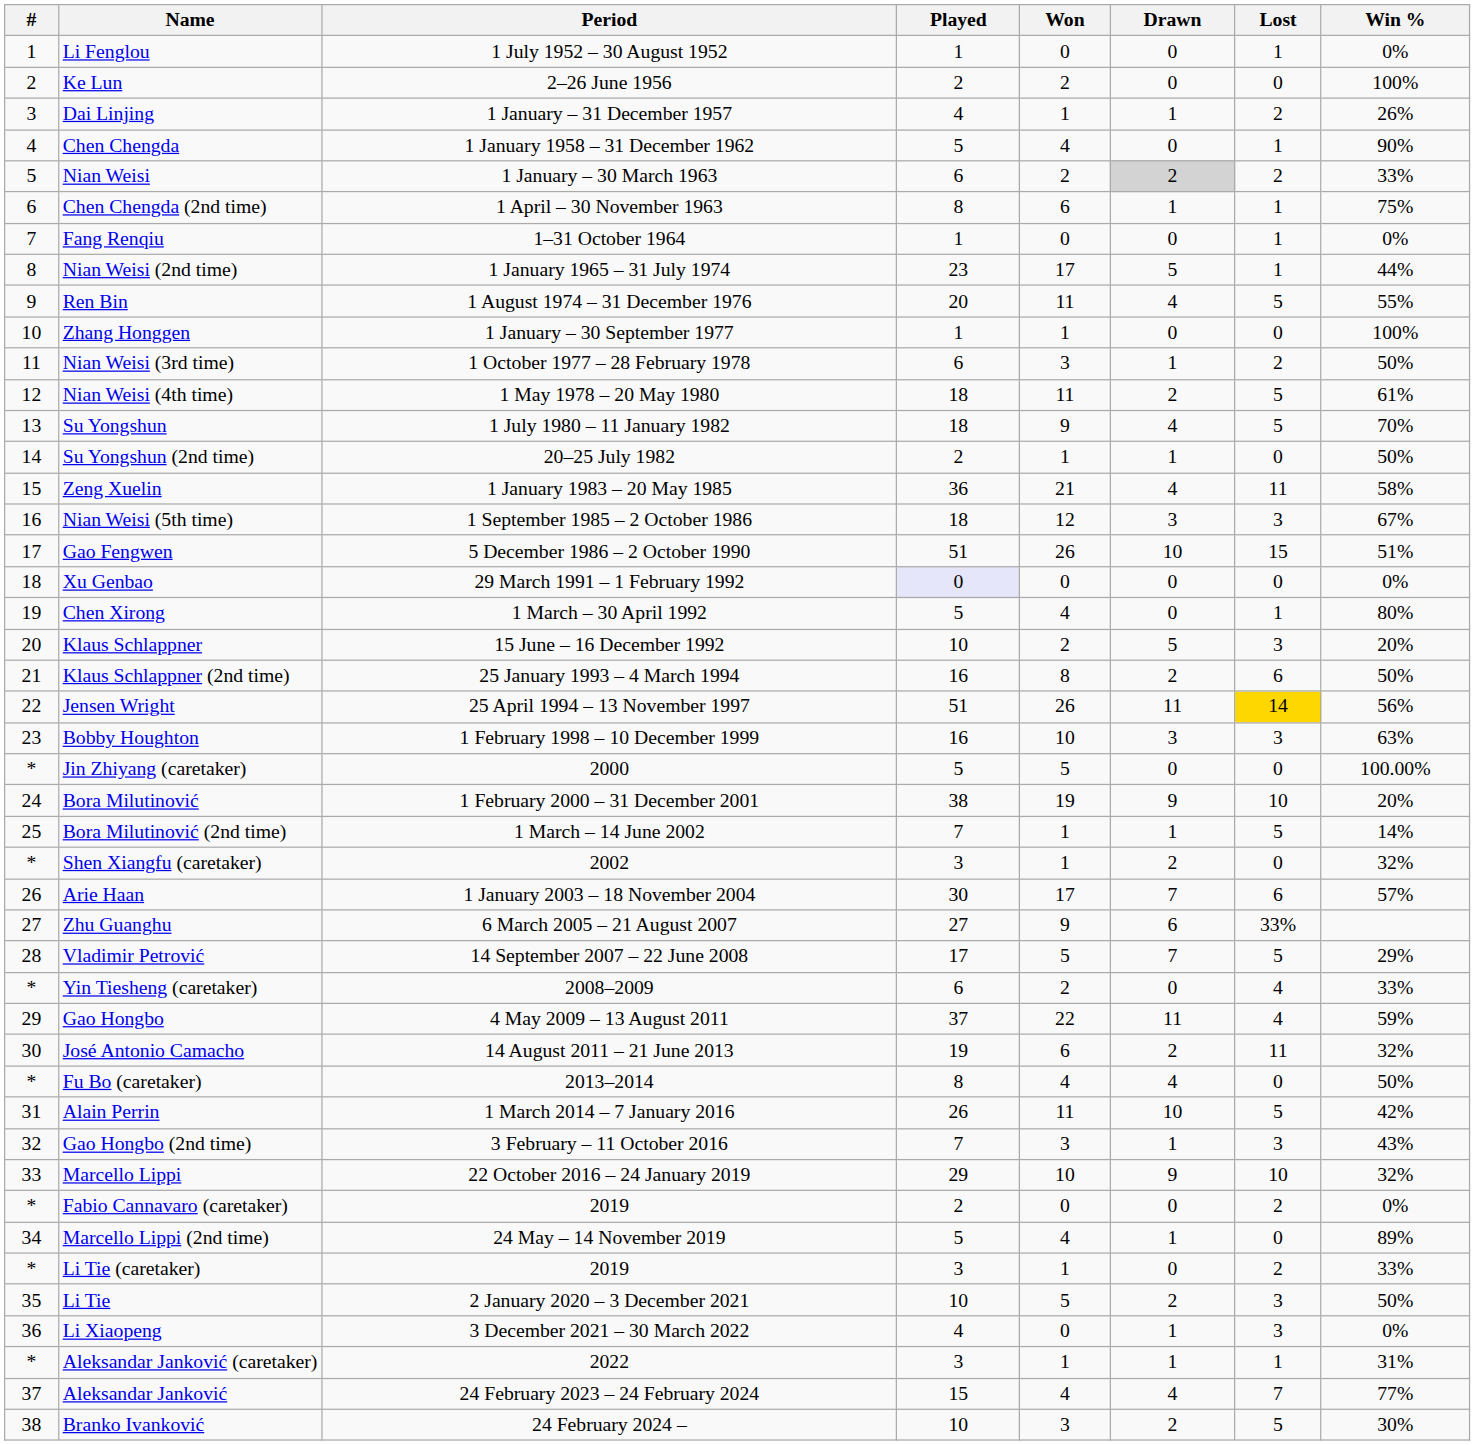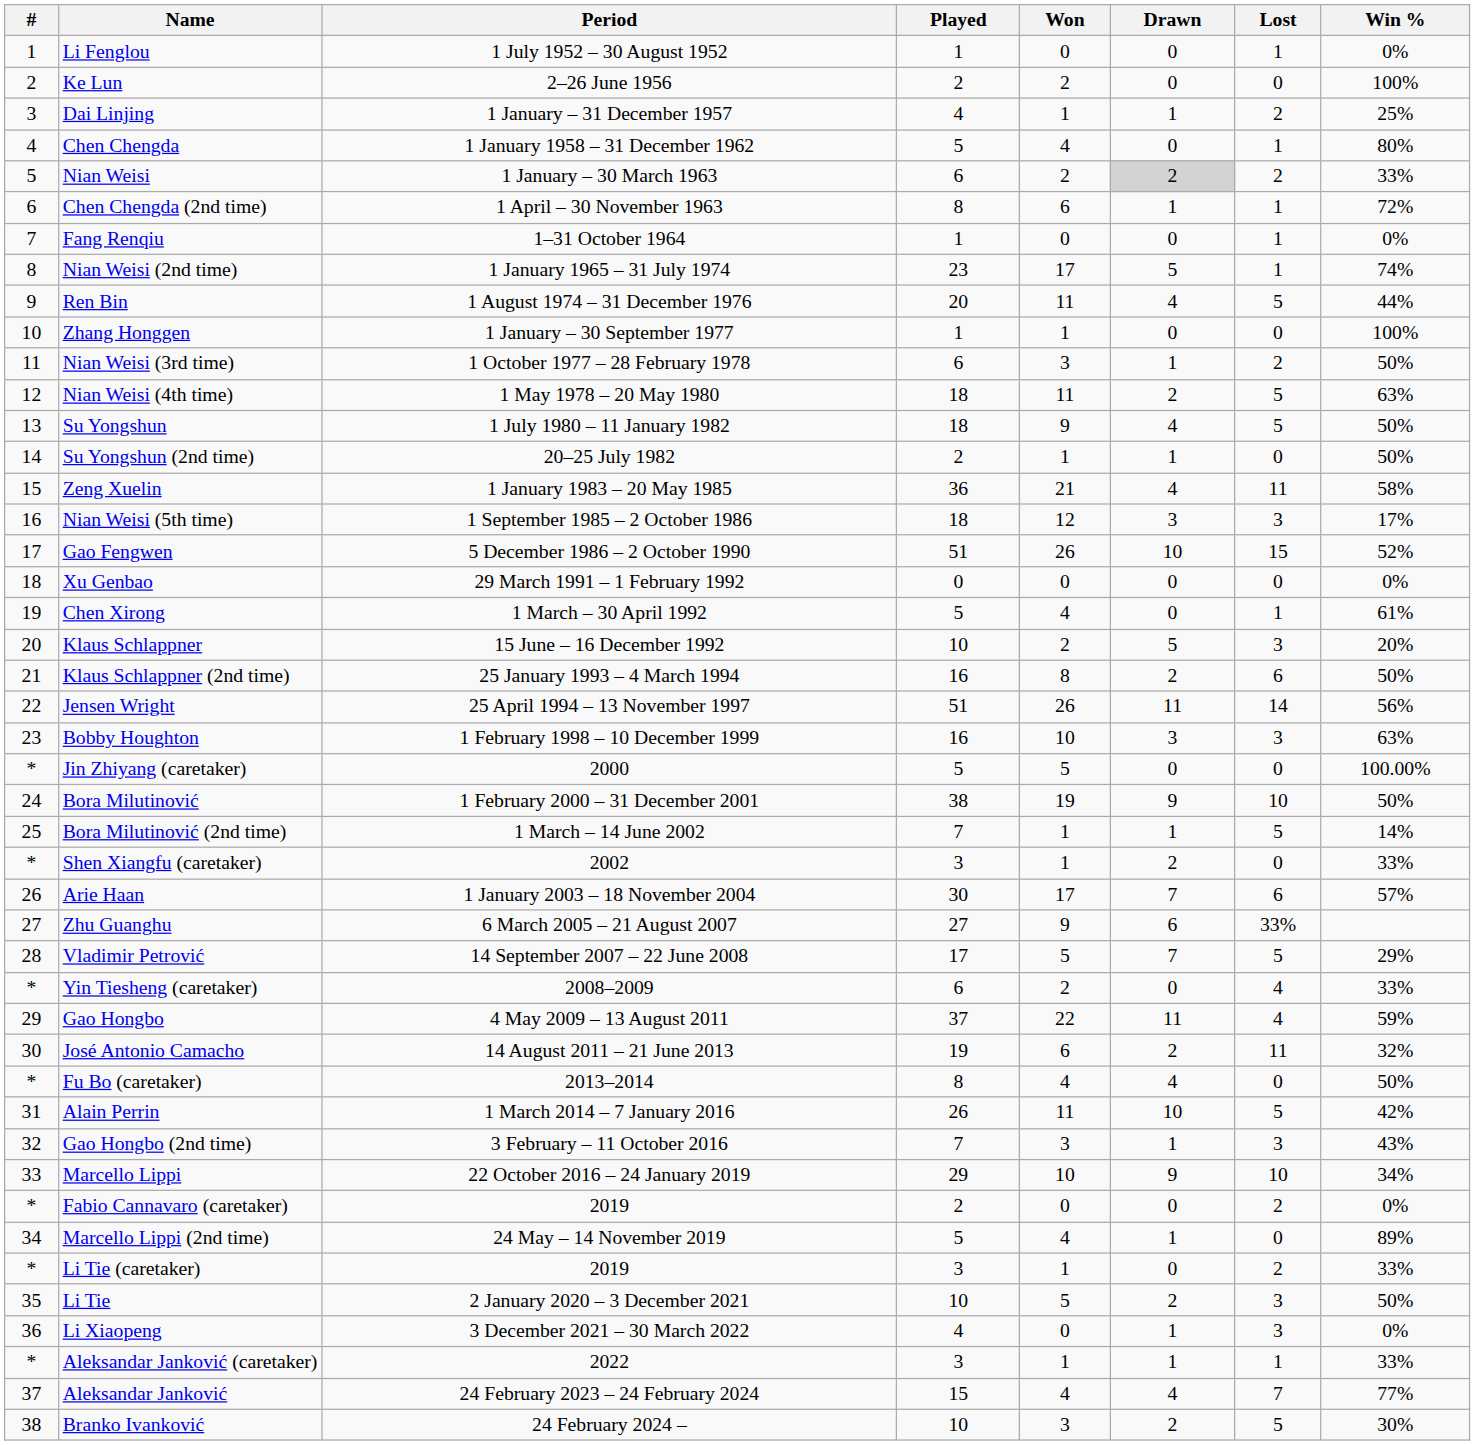 <table class="wikitable sortable collapsible collapsed" style="text-align: center; font-size: 100%;">
 <tr>
 <th>#</th>
 <th width=18%>Name</th>
 <th>Period</th>
 <th>Played</th>
 <th>Won</th>
 <th>Drawn</th>
 <th>Lost</th>
 <th>Win %</th>
 </tr>
 <tr>
 <td>1</td>
 <td style="text-align: left;"> <a href='#'>Li Fenglou</a></td>
 <td>1 July 1952 – 30 August 1952</td>
 <td>1</td>
 <td>0</td>
 <td>0</td>
 <td>1</td>
 <td>0%</td>
 </tr>
 <tr>
 <td>2</td>
 <td style="text-align: left;"> <a href='#'>Ke Lun</a></td>
 <td>2–26 June 1956</td>
 <td>2</td>
 <td>2</td>
 <td>0</td>
 <td>0</td>
 <td>100%</td>
 </tr>
 <tr>
 <td>3</td>
 <td style="text-align: left;"> <a href='#'>Dai Linjing</a></td>
 <td>1 January – 31 December 1957</td>
 <td>4</td>
 <td>1</td>
 <td>1</td>
 <td>2</td>
-<td>26%</td>
+<td>25%</td>
 </tr>
 <tr>
 <td>4</td>
 <td style="text-align: left;"> <a href='#'>Chen Chengda</a></td>
 <td>1 January 1958 – 31 December 1962</td>
 <td>5</td>
 <td>4</td>
 <td>0</td>
 <td>1</td>
-<td>90%</td>
+<td>80%</td>
 </tr>
 <tr>
 <td>5</td>
 <td style="text-align: left;"> <a href='#'>Nian Weisi</a></td>
 <td>1 January – 30 March 1963</td>
 <td>6</td>
 <td>2</td>
 <td style="background: lightgrey;">2</td>
 <td>2</td>
 <td>33%</td>
 </tr>
 <tr>
 <td>6</td>
 <td style="text-align: left;"> <a href='#'>Chen Chengda</a> (2nd time)</td>
 <td>1 April – 30 November 1963</td>
 <td>8</td>
 <td>6</td>
 <td>1</td>
 <td>1</td>
-<td>75%</td>
+<td>72%</td>
 </tr>
 <tr>
 <td>7</td>
 <td style="text-align: left;"> <a href='#'>Fang Renqiu</a></td>
 <td>1–31 October 1964</td>
 <td>1</td>
 <td>0</td>
 <td>0</td>
 <td>1</td>
 <td>0%</td>
 </tr>
 <tr>
 <td>8</td>
 <td style="text-align: left;"> <a href='#'>Nian Weisi</a> (2nd time)</td>
 <td>1 January 1965 – 31 July 1974</td>
 <td>23</td>
 <td>17</td>
 <td>5</td>
 <td>1</td>
-<td>44%</td>
+<td>74%</td>
 </tr>
 <tr>
 <td>9</td>
 <td style="text-align: left;"> <a href='#'>Ren Bin</a></td>
 <td>1 August 1974 – 31 December 1976</td>
 <td>20</td>
 <td>11</td>
 <td>4</td>
 <td>5</td>
-<td>55%</td>
+<td>44%</td>
 </tr>
 <tr>
 <td>10</td>
 <td style="text-align: left;"> <a href='#'>Zhang Honggen</a></td>
 <td>1 January – 30 September 1977</td>
 <td>1</td>
 <td>1</td>
 <td>0</td>
 <td>0</td>
 <td>100%</td>
 </tr>
 <tr>
 <td>11</td>
 <td style="text-align: left;"> <a href='#'>Nian Weisi</a> (3rd time)</td>
 <td>1 October 1977 – 28 February 1978</td>
 <td>6</td>
 <td>3</td>
 <td>1</td>
 <td>2</td>
 <td>50%</td>
 </tr>
 <tr>
 <td>12</td>
 <td style="text-align: left;"> <a href='#'>Nian Weisi</a> (4th time)</td>
 <td>1 May 1978 – 20 May 1980</td>
 <td>18</td>
 <td>11</td>
 <td>2</td>
 <td>5</td>
-<td>61%</td>
+<td>63%</td>
 </tr>
 <tr>
 <td>13</td>
 <td style="text-align: left;"> <a href='#'>Su Yongshun</a></td>
 <td>1 July 1980 – 11 January 1982</td>
 <td>18</td>
 <td>9</td>
 <td>4</td>
 <td>5</td>
-<td>70%</td>
+<td>50%</td>
 </tr>
 <tr>
 <td>14</td>
 <td style="text-align: left;"> <a href='#'>Su Yongshun</a> (2nd time)</td>
 <td>20–25 July 1982</td>
 <td>2</td>
 <td>1</td>
 <td>1</td>
 <td>0</td>
 <td>50%</td>
 </tr>
 <tr>
 <td>15</td>
 <td style="text-align: left;"> <a href='#'>Zeng Xuelin</a></td>
 <td>1 January 1983 – 20 May 1985</td>
 <td>36</td>
 <td>21</td>
 <td>4</td>
 <td>11</td>
 <td>58%</td>
 </tr>
 <tr>
 <td>16</td>
 <td style="text-align: left;"> <a href='#'>Nian Weisi</a> (5th time)</td>
 <td>1 September 1985 – 2 October 1986</td>
 <td>18</td>
 <td>12</td>
 <td>3</td>
 <td>3</td>
-<td>67%</td>
+<td>17%</td>
 </tr>
 <tr>
 <td>17</td>
 <td style="text-align: left;"> <a href='#'>Gao Fengwen</a></td>
 <td>5 December 1986 – 2 October 1990</td>
 <td>51</td>
 <td>26</td>
 <td>10</td>
 <td>15</td>
-<td>51%</td>
+<td>52%</td>
 </tr>
 <tr>
 <td>18</td>
 <td style="text-align: left;"> <a href='#'>Xu Genbao</a></td>
 <td>29 March 1991 – 1 February 1992</td>
-<td style="background: lavender;">0</td>
+<td>0</td>
 <td>0</td>
 <td>0</td>
 <td>0</td>
 <td>0%</td>
 </tr>
 <tr>
 <td>19</td>
 <td style="text-align: left;"> <a href='#'>Chen Xirong</a></td>
 <td>1 March – 30 April 1992</td>
 <td>5</td>
 <td>4</td>
 <td>0</td>
 <td>1</td>
-<td>80%</td>
+<td>61%</td>
 </tr>
 <tr>
 <td>20</td>
 <td style="text-align: left;"> <a href='#'>Klaus Schlappner</a></td>
 <td>15 June – 16 December 1992</td>
 <td>10</td>
 <td>2</td>
 <td>5</td>
 <td>3</td>
 <td>20%</td>
 </tr>
 <tr>
 <td>21</td>
 <td style="text-align: left;"> <a href='#'>Klaus Schlappner</a> (2nd time)</td>
 <td>25 January 1993 – 4 March 1994</td>
 <td>16</td>
 <td>8</td>
 <td>2</td>
 <td>6</td>
 <td>50%</td>
 </tr>
 <tr>
 <td>22</td>
 <td style="text-align: left;"> <a href='#'>Jensen Wright</a></td>
 <td>25 April 1994 – 13 November 1997</td>
 <td>51</td>
 <td>26</td>
 <td>11</td>
-<td style="background: gold;">14</td>
+<td>14</td>
 <td>56%</td>
 </tr>
 <tr>
 <td>23</td>
 <td style="text-align: left;"> <a href='#'>Bobby Houghton</a></td>
 <td>1 February 1998 – 10 December 1999</td>
 <td>16</td>
 <td>10</td>
 <td>3</td>
 <td>3</td>
 <td>63%</td>
 </tr>
 <tr>
 <td>*</td>
 <td style="text-align: left;"> <a href='#'>Jin Zhiyang</a> (caretaker)</td>
 <td>2000</td>
 <td>5</td>
 <td>5</td>
 <td>0</td>
 <td>0</td>
 <td>100.00%</td>
 </tr>
 <tr>
 <td>24</td>
 <td style="text-align: left;"> <a href='#'>Bora Milutinović</a></td>
 <td>1 February 2000 – 31 December 2001</td>
 <td>38</td>
 <td>19</td>
 <td>9</td>
 <td>10</td>
-<td>20%</td>
+<td>50%</td>
 </tr>
 <tr>
 <td>25</td>
 <td style="text-align: left;"> <a href='#'>Bora Milutinović</a> (2nd time)</td>
 <td>1 March – 14 June 2002</td>
 <td>7</td>
 <td>1</td>
 <td>1</td>
 <td>5</td>
 <td>14%</td>
 </tr>
 <tr>
 <td>*</td>
 <td style="text-align: left;"> <a href='#'>Shen Xiangfu</a> (caretaker)</td>
 <td>2002</td>
 <td>3</td>
 <td>1</td>
 <td>2</td>
 <td>0</td>
-<td>32%</td>
+<td>33%</td>
 </tr>
 <tr>
 <td>26</td>
 <td style="text-align: left;"> <a href='#'>Arie Haan</a></td>
 <td>1 January 2003 – 18 November 2004</td>
 <td>30</td>
 <td>17</td>
 <td>7</td>
 <td>6</td>
 <td>57%</td>
 </tr>
 <tr>
 <td>27</td>
 <td style="text-align: left;"> <a href='#'>Zhu Guanghu</a></td>
 <td>6 March 2005 – 21 August 2007</td>
 <td>27</td>
 <td>9</td>
 <td>6</td>
 <td>33%</td>
 </tr>
 <tr>
 <td>28</td>
 <td style="text-align: left;"> <a href='#'>Vladimir Petrović</a></td>
 <td>14 September 2007 – 22 June 2008</td>
 <td>17</td>
 <td>5</td>
 <td>7</td>
 <td>5</td>
 <td>29%</td>
 </tr>
 <tr>
 <td>*</td>
 <td style="text-align: left;"> <a href='#'>Yin Tiesheng</a> (caretaker)</td>
 <td>2008–2009</td>
 <td>6</td>
 <td>2</td>
 <td>0</td>
 <td>4</td>
 <td>33%</td>
 </tr>
 <tr>
 <td>29</td>
 <td style="text-align: left;"> <a href='#'>Gao Hongbo</a></td>
 <td>4 May 2009 – 13 August 2011</td>
 <td>37</td>
 <td>22</td>
 <td>11</td>
 <td>4</td>
 <td>59%</td>
 </tr>
 <tr>
 <td>30</td>
 <td style="text-align: left;"> <a href='#'>José Antonio Camacho</a></td>
 <td>14 August 2011 – 21 June 2013</td>
 <td>19</td>
 <td>6</td>
 <td>2</td>
 <td>11</td>
 <td>32%</td>
 </tr>
 <tr>
 <td>*</td>
 <td style="text-align: left;"> <a href='#'>Fu Bo</a> (caretaker)</td>
 <td>2013–2014</td>
 <td>8</td>
 <td>4</td>
 <td>4</td>
 <td>0</td>
 <td>50%</td>
 </tr>
 <tr>
 <td>31</td>
 <td style="text-align: left;"> <a href='#'>Alain Perrin</a></td>
 <td>1 March 2014 – 7 January 2016</td>
 <td>26</td>
 <td>11</td>
 <td>10</td>
 <td>5</td>
 <td>42%</td>
 </tr>
 <tr>
 <td>32</td>
 <td style="text-align: left;"> <a href='#'>Gao Hongbo</a> (2nd time)</td>
 <td>3 February – 11 October 2016</td>
 <td>7</td>
 <td>3</td>
 <td>1</td>
 <td>3</td>
 <td>43%</td>
 </tr>
 <tr>
 <td>33</td>
 <td style="text-align: left;"> <a href='#'>Marcello Lippi</a></td>
 <td>22 October 2016 – 24 January 2019</td>
 <td>29</td>
 <td>10</td>
 <td>9</td>
 <td>10</td>
-<td>32%</td>
+<td>34%</td>
 </tr>
 <tr>
 <td>*</td>
 <td style="text-align: left;"> <a href='#'>Fabio Cannavaro</a> (caretaker)</td>
 <td>2019</td>
 <td>2</td>
 <td>0</td>
 <td>0</td>
 <td>2</td>
 <td>0%</td>
 </tr>
 <tr>
 <td>34</td>
 <td style="text-align: left;"> <a href='#'>Marcello Lippi</a> (2nd time)</td>
 <td>24 May – 14 November 2019</td>
 <td>5</td>
 <td>4</td>
 <td>1</td>
 <td>0</td>
 <td>89%</td>
 </tr>
 <tr>
 <td>*</td>
 <td style="text-align: left;"> <a href='#'>Li Tie</a> (caretaker)</td>
 <td>2019</td>
 <td>3</td>
 <td>1</td>
 <td>0</td>
 <td>2</td>
 <td>33%</td>
 </tr>
 <tr>
 <td>35</td>
 <td style="text-align: left;"> <a href='#'>Li Tie</a></td>
 <td>2 January 2020 – 3 December 2021</td>
 <td>10</td>
 <td>5</td>
 <td>2</td>
 <td>3</td>
 <td>50%</td>
 </tr>
 <tr>
 <td>36</td>
 <td style="text-align: left;"> <a href='#'>Li Xiaopeng</a></td>
 <td>3 December 2021 – 30 March 2022</td>
 <td>4</td>
 <td>0</td>
 <td>1</td>
 <td>3</td>
 <td>0%</td>
 </tr>
 <tr>
 <td>*</td>
 <td style="text-align: left;"> <a href='#'>Aleksandar Janković</a> (caretaker)</td>
 <td>2022</td>
 <td>3</td>
 <td>1</td>
 <td>1</td>
 <td>1</td>
-<td>31%</td>
+<td>33%</td>
 </tr>
 <tr>
 <td>37</td>
 <td style="text-align: left;"> <a href='#'>Aleksandar Janković</a></td>
 <td>24 February 2023 – 24 February 2024</td>
 <td>15</td>
 <td>4</td>
 <td>4</td>
 <td>7</td>
 <td>77%</td>
 </tr>
 <tr>
 <td>38</td>
 <td style="text-align: left;"> <a href='#'>Branko Ivanković</a></td>
 <td>24 February 2024 –</td>
 <td>10</td>
 <td>3</td>
 <td>2</td>
 <td>5</td>
 <td>30%</td>
 </tr>
 </table>
